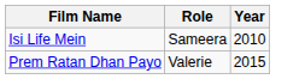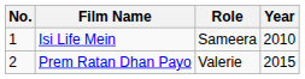 <table class="wikitable">
 <tr>
+<th>No.</th>
 <th>Film Name</th>
 <th>Role</th>
 <th>Year</th>
 </tr>
 <tr>
+<td>1</td>
 <td><a href='#'>Isi Life Mein</a></td>
 <td>Sameera</td>
 <td>2010</td>
 </tr>
 <tr>
+<td>2</td>
 <td><a href='#'>Prem Ratan Dhan Payo</a></td>
 <td>Valerie</td>
 <td>2015</td>
 </tr>
 </table>
